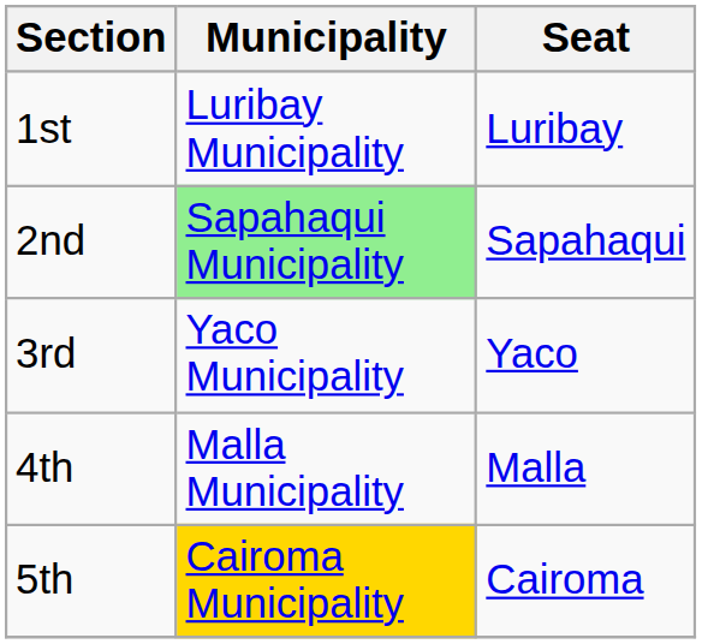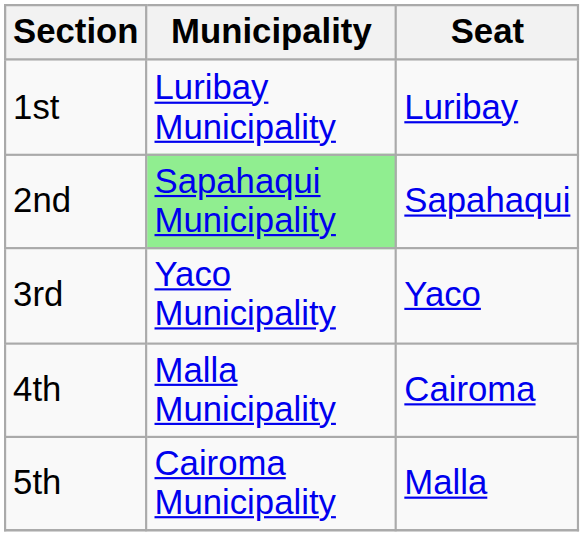 <table class="wikitable" style="width:30%;">
 <tr bgcolor=silver>
 <th><strong>Section</strong></th>
 <th><strong>Municipality</strong></th>
 <th><strong>Seat</strong></th>
 </tr>
 <tr>
 <td>1st</td>
 <td><a href='#'>Luribay Municipality</a></td>
 <td><a href='#'>Luribay</a></td>
 </tr>
 <tr>
 <td>2nd</td>
 <td style="background: lightgreen;"><a href='#'>Sapahaqui Municipality</a></td>
 <td><a href='#'>Sapahaqui</a></td>
 </tr>
 <tr>
 <td>3rd</td>
 <td><a href='#'>Yaco Municipality</a></td>
 <td><a href='#'>Yaco</a></td>
 </tr>
 <tr>
 <td>4th</td>
 <td><a href='#'>Malla Municipality</a></td>
-<td><a href='#'>Malla</a></td>
+<td><a href='#'>Cairoma</a></td>
 </tr>
 <tr>
 <td>5th</td>
-<td style="background: gold;"><a href='#'>Cairoma Municipality</a></td>
-<td><a href='#'>Cairoma</a></td>
+<td><a href='#'>Cairoma Municipality</a></td>
+<td><a href='#'>Malla</a></td>
 </tr>
 <tr>
 </tr>
 </table>
